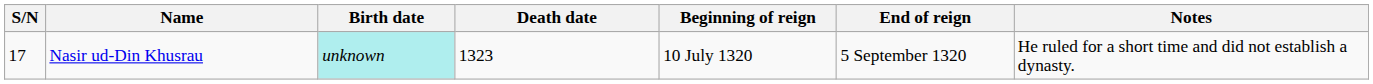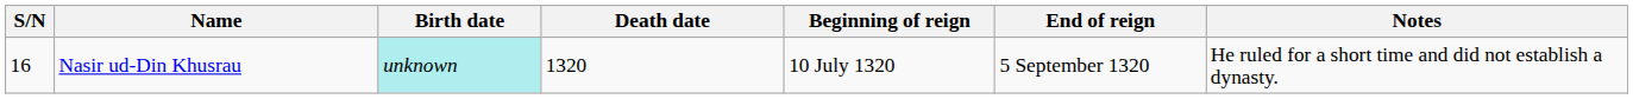 <table class=wikitable width="100%">
 <tr>
 <th width="3%" bgcolor="#CEDFF2">S/N</th>
 <th width="20%" bgcolor="#CEDFF2">Name</th>
 <th width="10%" bgcolor="#CEDFF2">Birth date</th>
 <th width="15%" bgcolor="#CEDFF2">Death date</th>
 <th width="13%" bgcolor="#CEDFF2">Beginning of reign</th>
 <th width="13%" bgcolor="#CEDFF2">End of reign</th>
 <th width="26%" bgcolor="#CEDFF2">Notes</th>
 </tr>
 <tr>
-<td>17</td>
+<td>16</td>
 <td><a href='#'>Nasir ud-Din Khusrau</a></td>
 <td style="background: paleturquoise;"><em>unknown</em></td>
-<td>1323</td>
+<td>1320</td>
 <td>10 July 1320</td>
 <td>5 September 1320</td>
 <td>He ruled for a short time and did not establish a dynasty.</td>
 </tr>
 </table>
